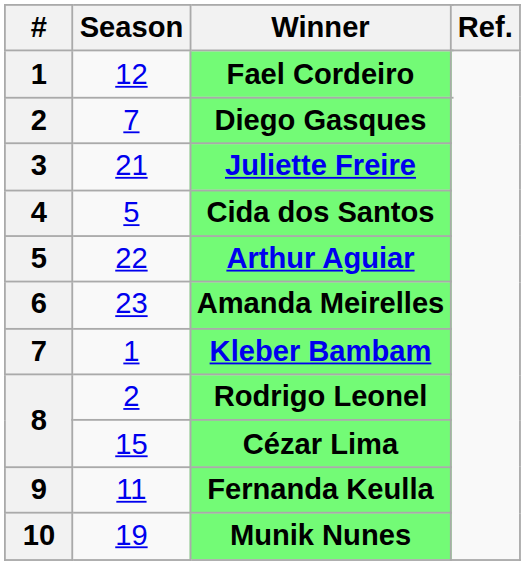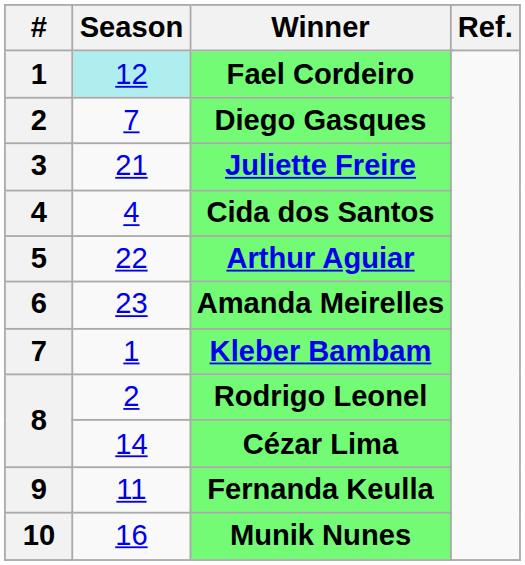 <table class="wikitable"; font-size: 90%;">
 <tr>
 <th width="30">#</th>
 <th width="50">Season</th>
 <th colspan="2" width="100">Winner</th>
 <th width="30">Ref.</th>
 </tr>
 <tr>
 <th>1</th>
-<td align="center"><a href='#'>12</a></td>
+<td align="center" style="background: paleturquoise;"><a href='#'>12</a></td>
 <td align="center" colspan="2" bgcolor="73fb76"><strong>Fael Cordeiro</strong><br><small></small></td>
 <td rowspan="12" align="center"></td>
 </tr>
 <tr>
 <th>2</th>
 <td align="center"><a href='#'>7</a></td>
 <td align="center" colspan="2" bgcolor="73fb76"><strong>Diego Gasques</strong><br><small></small></td>
 </tr>
 <tr>
 <th>3</th>
 <td align="center"><a href='#'>21</a></td>
 <td align="center" colspan="2" bgcolor="73fb76"><strong><a href='#'>Juliette Freire</a></strong><br><small></small></td>
 </tr>
 <tr>
 <th>4</th>
-<td align="center"><a href='#'>5</a></td>
+<td align="center"><a href='#'>4</a></td>
 <td align="center" colspan="2" bgcolor="73fb76"><strong>Cida dos Santos</strong><br><small></small></td>
 </tr>
 <tr>
 <th>5</th>
 <td align="center"><a href='#'>22</a></td>
 <td align="center" colspan="2" bgcolor="73fb76"><strong><a href='#'>Arthur Aguiar</a></strong><br><small></small></td>
 </tr>
 <tr>
 <th>6</th>
 <td align="center"><a href='#'>23</a></td>
 <td align="center" colspan="2" bgcolor="73fb76"><strong>Amanda Meirelles</strong><br><small></small></td>
 </tr>
 <tr>
 <th>7</th>
 <td align="center"><a href='#'>1</a></td>
 <td align="center" colspan="2" bgcolor="73fb76"><strong><a href='#'>Kleber Bambam</a></strong><br><small></small></td>
 </tr>
 <tr>
 <th rowspan="2">8</th>
 <td align="center"><a href='#'>2</a></td>
 <td align="center" colspan="2" bgcolor="73fb76"><strong>Rodrigo Leonel</strong><br><small></small></td>
 </tr>
 <tr>
-<td align="center"><a href='#'>15</a></td>
+<td align="center"><a href='#'>14</a></td>
 <td align="center" colspan="2" bgcolor="73fb76"><strong>Cézar Lima</strong><br><small></small></td>
 </tr>
 <tr>
 <th>9</th>
 <td align="center"><a href='#'>11</a></td>
 <td align="center" colspan="2" bgcolor="73fb76"><strong>Fernanda Keulla</strong><br><small></small></td>
 </tr>
 <tr>
 <th>10</th>
-<td align="center"><a href='#'>19</a></td>
+<td align="center"><a href='#'>16</a></td>
 <td align="center" colspan="2" bgcolor="73fb76"><strong>Munik Nunes</strong><br><small></small></td>
 </tr>
 </table>
